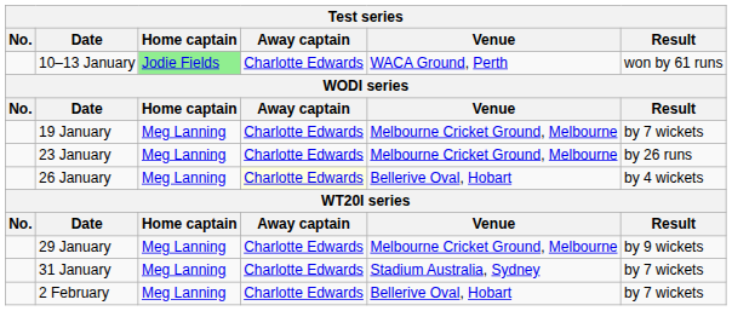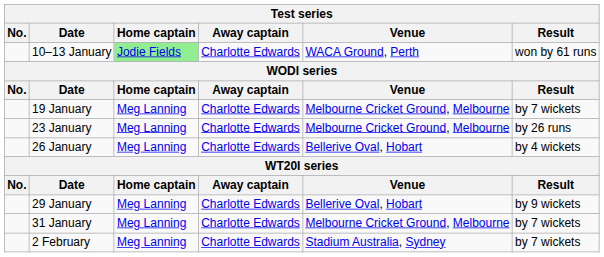 <table class="wikitable">
 <tr>
 <th colspan="9">Test series</th>
 </tr>
 <tr>
 <th>No.</th>
 <th>Date</th>
 <th>Home captain</th>
 <th>Away captain</th>
 <th>Venue</th>
 <th>Result</th>
 </tr>
 <tr>
 <td></td>
 <td>10–13 January</td>
 <td style="background: lightgreen;"><a href='#'>Jodie Fields</a></td>
 <td><a href='#'>Charlotte Edwards</a></td>
 <td><a href='#'>WACA Ground</a>, <a href='#'>Perth</a></td>
 <td> won by 61 runs</td>
 </tr>
 <tr>
 <th colspan="9">WODI series</th>
 </tr>
 <tr>
 <th>No.</th>
 <th>Date</th>
 <th>Home captain</th>
 <th>Away captain</th>
 <th>Venue</th>
 <th>Result</th>
 </tr>
 <tr>
 <td></td>
 <td>19 January</td>
 <td><a href='#'>Meg Lanning</a></td>
 <td><a href='#'>Charlotte Edwards</a></td>
 <td><a href='#'>Melbourne Cricket Ground</a>, <a href='#'>Melbourne</a></td>
 <td> by 7 wickets</td>
 </tr>
 <tr>
 <td></td>
 <td>23 January</td>
 <td><a href='#'>Meg Lanning</a></td>
 <td><a href='#'>Charlotte Edwards</a></td>
 <td><a href='#'>Melbourne Cricket Ground</a>, <a href='#'>Melbourne</a></td>
 <td> by 26 runs</td>
 </tr>
 <tr>
 <td></td>
 <td>26 January</td>
 <td><a href='#'>Meg Lanning</a></td>
-<td style="background: lightyellow;"><a href='#'>Charlotte Edwards</a></td>
+<td><a href='#'>Charlotte Edwards</a></td>
 <td><a href='#'>Bellerive Oval</a>, <a href='#'>Hobart</a></td>
 <td> by 4 wickets</td>
 </tr>
 <tr>
 <th colspan="9">WT20I series</th>
 </tr>
 <tr>
 <th>No.</th>
 <th>Date</th>
 <th>Home captain</th>
 <th>Away captain</th>
 <th>Venue</th>
 <th>Result</th>
 </tr>
 <tr>
 <td></td>
 <td>29 January</td>
 <td><a href='#'>Meg Lanning</a></td>
 <td><a href='#'>Charlotte Edwards</a></td>
-<td><a href='#'>Melbourne Cricket Ground</a>, <a href='#'>Melbourne</a></td>
+<td><a href='#'>Bellerive Oval</a>, <a href='#'>Hobart</a></td>
 <td> by 9 wickets</td>
 </tr>
 <tr>
 <td></td>
 <td>31 January</td>
 <td><a href='#'>Meg Lanning</a></td>
 <td><a href='#'>Charlotte Edwards</a></td>
-<td><a href='#'>Stadium Australia</a>, <a href='#'>Sydney</a></td>
+<td><a href='#'>Melbourne Cricket Ground</a>, <a href='#'>Melbourne</a></td>
 <td> by 7 wickets</td>
 </tr>
 <tr>
 <td></td>
 <td>2 February</td>
 <td><a href='#'>Meg Lanning</a></td>
 <td><a href='#'>Charlotte Edwards</a></td>
-<td><a href='#'>Bellerive Oval</a>, <a href='#'>Hobart</a></td>
+<td><a href='#'>Stadium Australia</a>, <a href='#'>Sydney</a></td>
 <td> by 7 wickets</td>
 </tr>
 </table>
